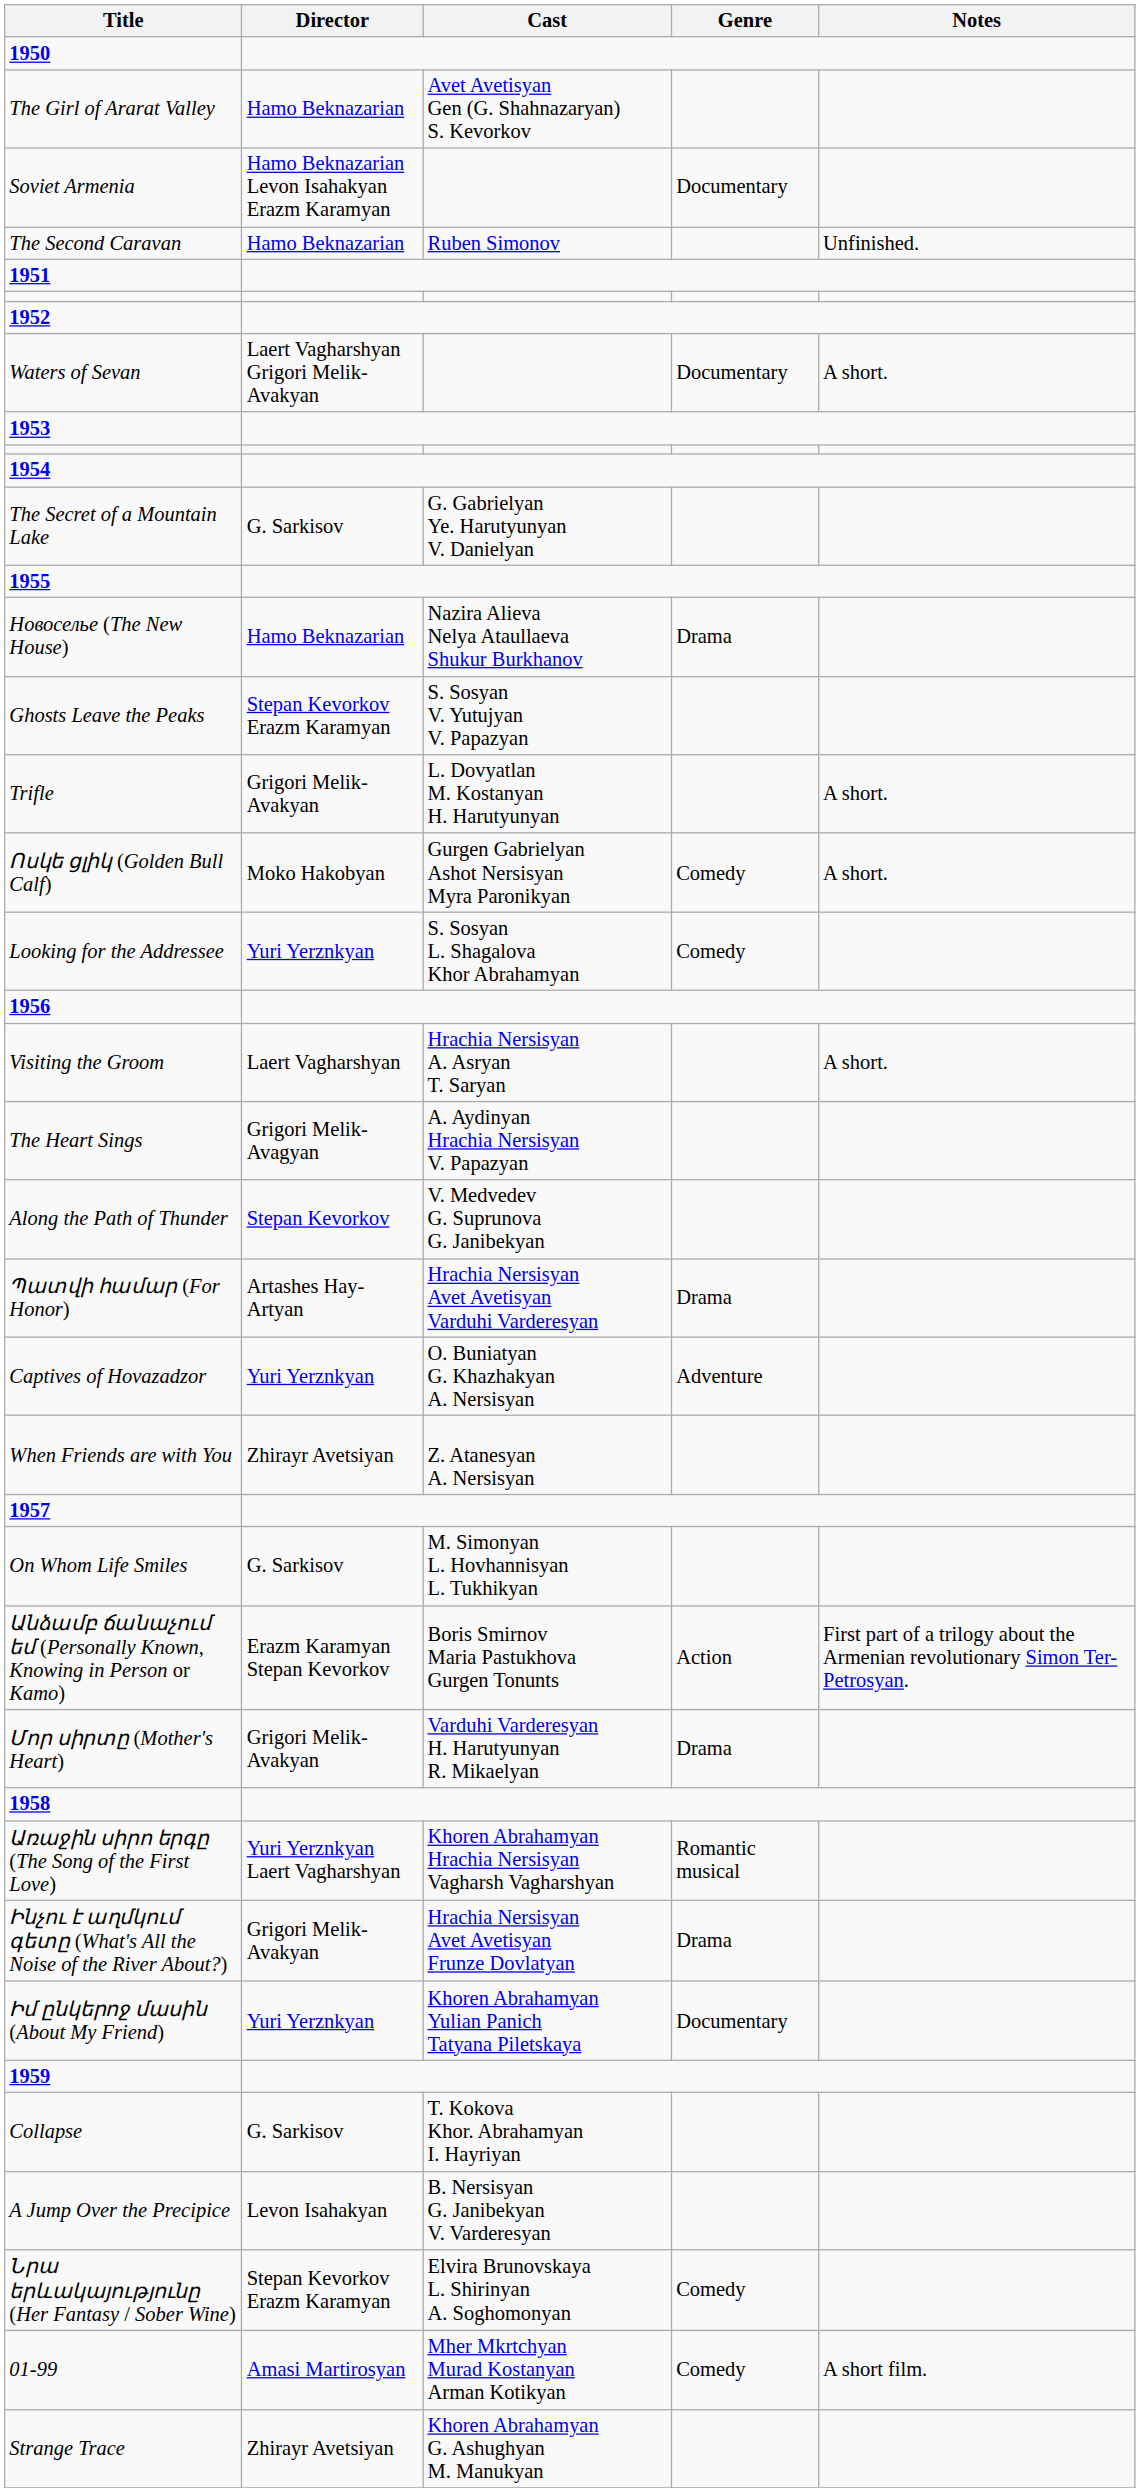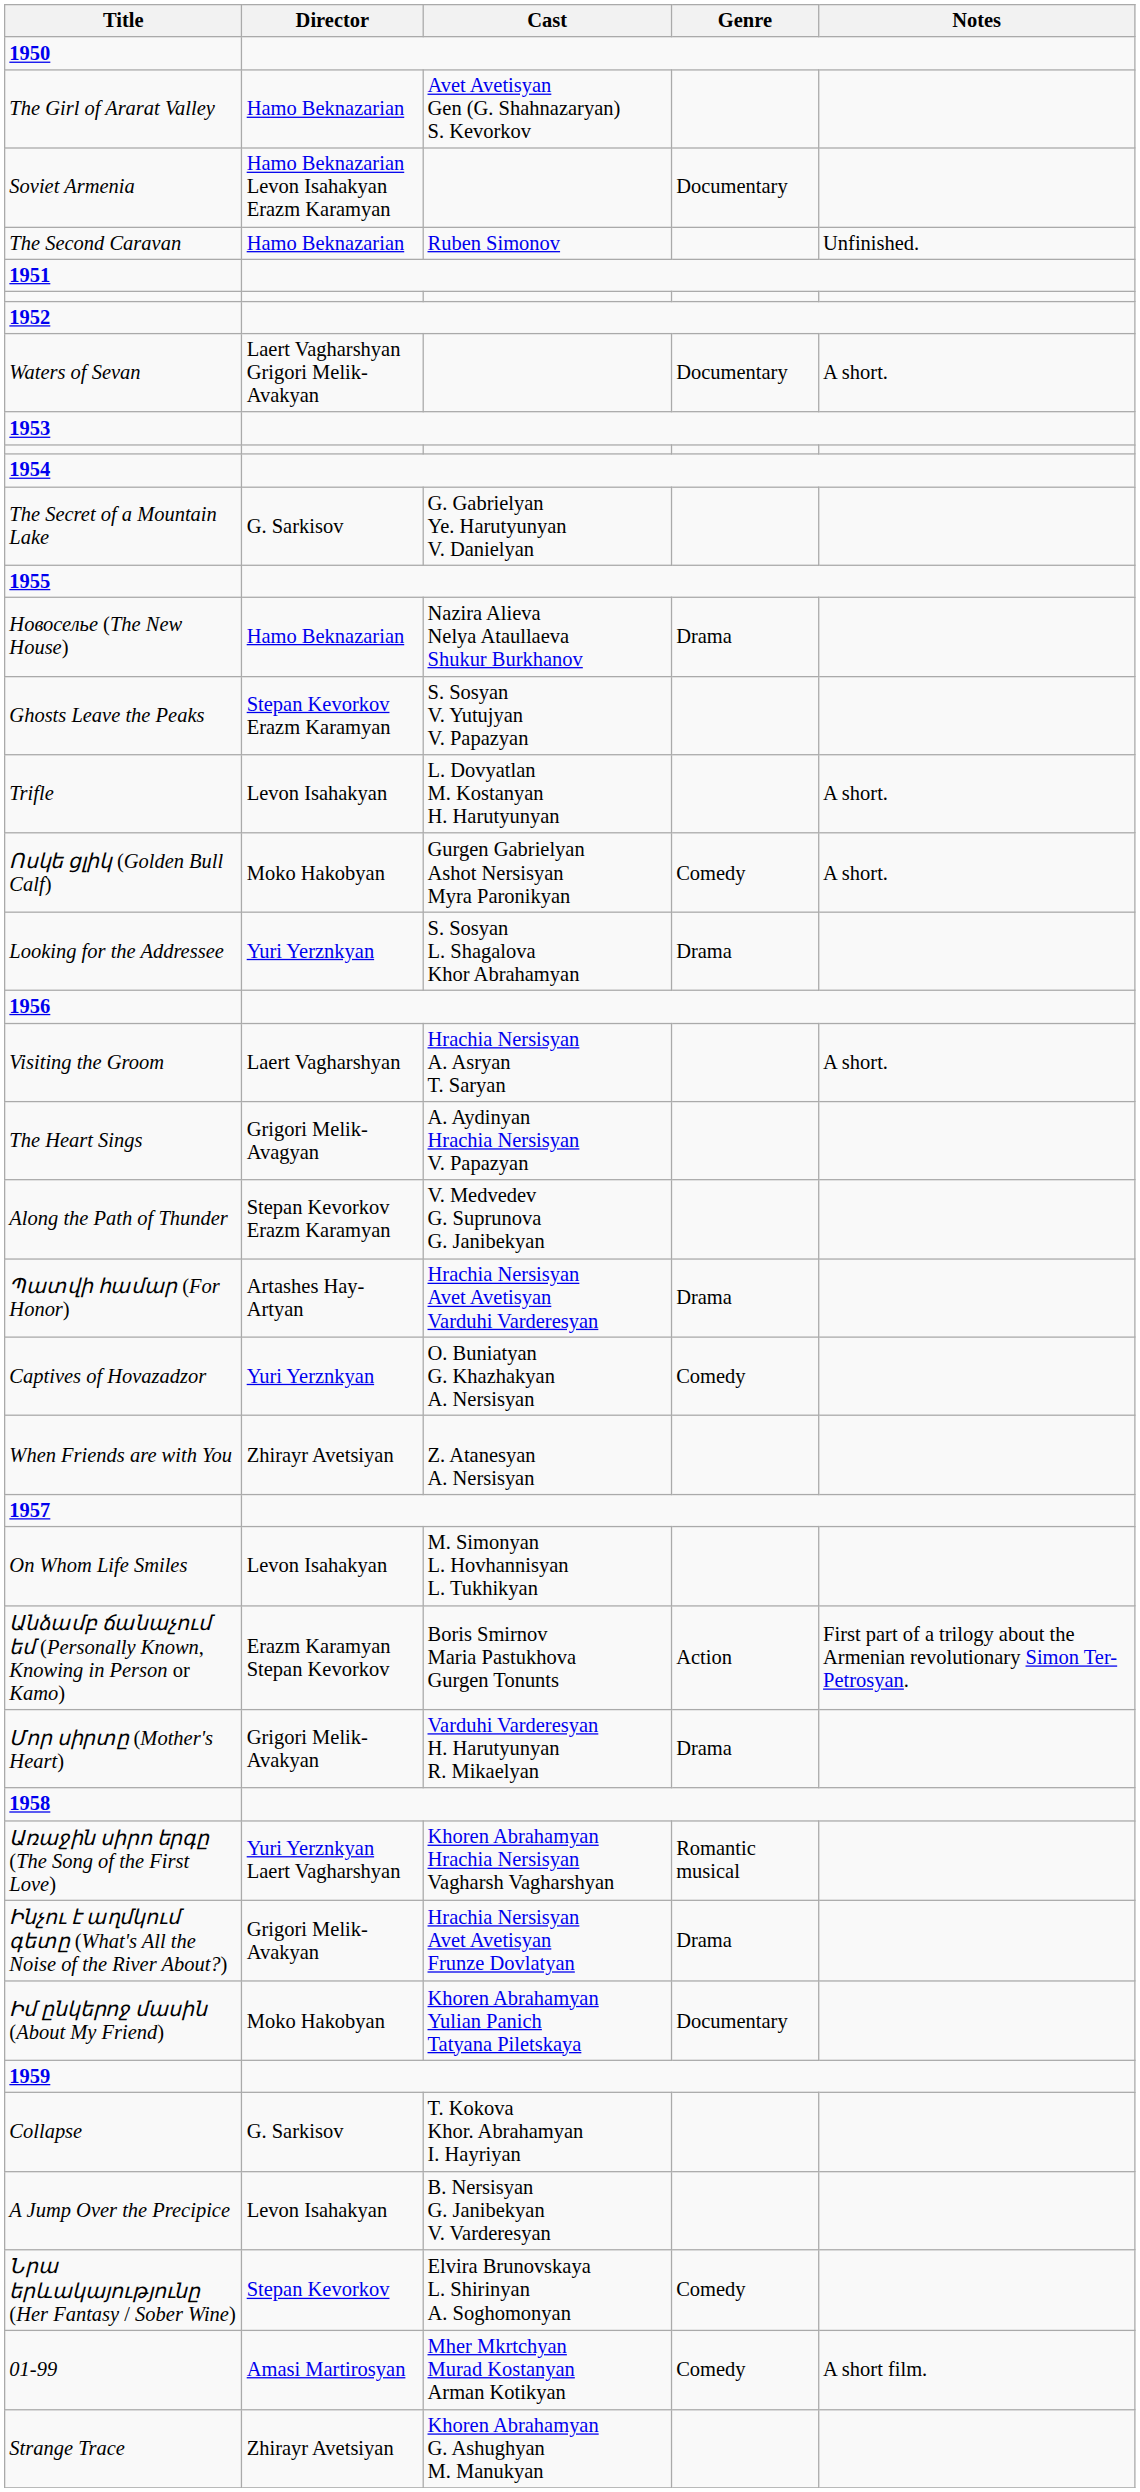 <table class="wikitable" width= "100%">
 <tr>
 <th width=21%>Title</th>
 <th width=16%>Director</th>
 <th width=22%>Cast</th>
 <th width=13%>Genre</th>
 <th width=28%>Notes</th>
 </tr>
 <tr>
 <td><strong><a href='#'>1950</a></strong></td>
 </tr>
 <tr>
 <td><em>The Girl of Ararat Valley</em></td>
 <td><a href='#'>Hamo Beknazarian</a></td>
 <td><a href='#'>Avet Avetisyan</a> <br> Gen (G. Shahnazaryan) <br> S. Kevorkov</td>
 <td></td>
 <td></td>
 </tr>
 <tr>
 <td><em>Soviet Armenia</em></td>
 <td><a href='#'>Hamo Beknazarian</a> <br> Levon Isahakyan <br>Erazm Karamyan</td>
 <td></td>
 <td>Documentary</td>
 <td></td>
 </tr>
 <tr>
 <td><em>The Second Caravan</em></td>
 <td><a href='#'>Hamo Beknazarian</a></td>
 <td><a href='#'>Ruben Simonov</a></td>
 <td></td>
 <td>Unfinished.</td>
 </tr>
 <tr>
 <td><strong><a href='#'>1951</a></strong></td>
 </tr>
 <tr>
 <td></td>
 <td></td>
 <td></td>
 <td></td>
 <td></td>
 </tr>
 <tr>
 <td><strong><a href='#'>1952</a></strong></td>
 </tr>
 <tr>
 <td><em>Waters of Sevan</em></td>
 <td>Laert Vagharshyan <br> Grigori Melik-Avakyan</td>
 <td></td>
 <td>Documentary</td>
 <td>A short.</td>
 </tr>
 <tr>
 <td><strong><a href='#'>1953</a></strong></td>
 </tr>
 <tr>
 <td></td>
 <td></td>
 <td></td>
 <td></td>
 <td></td>
 </tr>
 <tr>
 <td><strong><a href='#'>1954</a></strong></td>
 </tr>
 <tr>
 <td><em>The Secret of a Mountain Lake</em></td>
 <td>G. Sarkisov</td>
 <td>G. Gabrielyan <br> Ye. Harutyunyan <br> V. Danielyan</td>
 <td></td>
 <td></td>
 </tr>
 <tr>
 <td><strong><a href='#'>1955</a></strong></td>
 </tr>
 <tr>
 <td><em>Новоселье</em> (<em>The New House</em>)</td>
 <td><a href='#'>Hamo Beknazarian</a></td>
 <td>Nazira Alieva <br> Nelya Ataullaeva <br> <a href='#'>Shukur Burkhanov</a></td>
 <td>Drama</td>
 <td></td>
 </tr>
 <tr>
 <td><em>Ghosts Leave the Peaks</em></td>
 <td><a href='#'>Stepan Kevorkov</a> <br> Erazm Karamyan</td>
 <td>S. Sosyan <br> V. Yutujyan <br> V. Papazyan</td>
 <td></td>
 <td></td>
 </tr>
 <tr>
 <td><em>Trifle</em></td>
-<td>Grigori Melik-Avakyan</td>
+<td>Levon Isahakyan</td>
 <td>L. Dovyatlan <br> M. Kostanyan <br> H. Harutyunyan</td>
 <td></td>
 <td>A short.</td>
 </tr>
 <tr>
 <td><em>Ոսկե ցլիկ</em> (<em>Golden Bull Calf</em>)</td>
 <td>Moko Hakobyan</td>
 <td>Gurgen Gabrielyan <br> Ashot Nersisyan <br> Myra Paronikyan</td>
 <td>Comedy</td>
 <td>A short.</td>
 </tr>
 <tr>
 <td><em>Looking for the Addressee</em></td>
 <td><a href='#'>Yuri Yerznkyan</a> <br></td>
 <td>S. Sosyan <br> L. Shagalova <br> Khor Abrahamyan</td>
-<td>Comedy</td>
+<td>Drama</td>
 <td></td>
 </tr>
 <tr>
 <td><strong><a href='#'>1956</a></strong></td>
 </tr>
 <tr>
 <td><em>Visiting the Groom</em></td>
 <td>Laert Vagharshyan</td>
 <td><a href='#'>Hrachia Nersisyan</a> <br> A. Asryan <br> T. Saryan</td>
 <td></td>
 <td>A short.</td>
 </tr>
 <tr>
 <td><em>The Heart Sings</em></td>
 <td>Grigori Melik-Avagyan</td>
 <td>A. Aydinyan <br> <a href='#'>Hrachia Nersisyan</a> <br> V. Papazyan</td>
 <td></td>
 <td></td>
 </tr>
 <tr>
 <td><em>Along the Path of Thunder</em></td>
-<td><a href='#'>Stepan Kevorkov</a></td>
+<td>Stepan Kevorkov <br> Erazm Karamyan</td>
 <td>V. Medvedev <br> G. Suprunova <br> G. Janibekyan</td>
 <td></td>
 <td></td>
 </tr>
 <tr>
 <td><em>Պատվի համար</em> (<em>For Honor</em>)</td>
 <td>Artashes Hay-Artyan</td>
 <td><a href='#'>Hrachia Nersisyan</a> <br> <a href='#'>Avet Avetisyan</a> <br> <a href='#'>Varduhi Varderesyan</a></td>
 <td>Drama</td>
 <td></td>
 </tr>
 <tr>
 <td><em>Captives of Hovazadzor</em></td>
 <td><a href='#'>Yuri Yerznkyan</a></td>
 <td>O. Buniatyan <br> G. Khazhakyan <br> A. Nersisyan</td>
-<td>Adventure</td>
+<td>Comedy</td>
 <td></td>
 </tr>
 <tr>
 <td><em>When Friends are with You</em></td>
 <td>Zhirayr Avetsiyan</td>
 <td><br> Z. Atanesyan <br> A. Nersisyan</td>
 <td></td>
 <td></td>
 </tr>
 <tr>
 <td><strong><a href='#'>1957</a></strong></td>
 </tr>
 <tr>
 <td><em>On Whom Life Smiles</em></td>
-<td>G. Sarkisov</td>
+<td>Levon Isahakyan</td>
 <td>M. Simonyan <br> L. Hovhannisyan <br> L. Tukhikyan</td>
 <td></td>
 <td></td>
 </tr>
 <tr>
 <td><em>Անձամբ ճանաչում եմ</em> (<em>Personally Known</em>, <em>Knowing in Person</em> or <em>Kamo</em>)</td>
 <td>Erazm Karamyan <br> Stepan Kevorkov</td>
 <td>Boris Smirnov <br> Maria Pastukhova <br> Gurgen Tonunts</td>
 <td>Action</td>
 <td>First part of a trilogy about the Armenian revolutionary <a href='#'>Simon Ter-Petrosyan</a>.</td>
 </tr>
 <tr>
 <td><em>Մոր սիրտը</em> (<em>Mother's Heart</em>)</td>
 <td>Grigori Melik-Avakyan</td>
 <td><a href='#'>Varduhi Varderesyan</a> <br> H. Harutyunyan <br> R. Mikaelyan</td>
 <td>Drama</td>
 <td></td>
 </tr>
 <tr>
 <td><strong><a href='#'>1958</a></strong></td>
 </tr>
 <tr>
 <td><em>Առաջին սիրո երգը</em> (<em>The Song of the First Love</em>)</td>
 <td><a href='#'>Yuri Yerznkyan</a> <br> Laert Vagharshyan</td>
 <td><a href='#'>Khoren Abrahamyan</a> <br> <a href='#'>Hrachia Nersisyan</a> <br> Vagharsh Vagharshyan</td>
 <td>Romantic musical</td>
 <td></td>
 </tr>
 <tr>
 <td><em>Ինչու է աղմկում գետը</em> (<em>What's All the Noise of the River About?</em>)</td>
 <td>Grigori Melik-Avakyan</td>
 <td><a href='#'>Hrachia Nersisyan</a> <br> <a href='#'>Avet Avetisyan</a> <br> <a href='#'>Frunze Dovlatyan</a></td>
 <td>Drama</td>
 <td></td>
 </tr>
 <tr>
 <td><em>Իմ ընկերոջ մասին</em> (<em>About My Friend</em>)</td>
-<td><a href='#'>Yuri Yerznkyan</a></td>
+<td>Moko Hakobyan</td>
 <td><a href='#'>Khoren Abrahamyan</a> <br> <a href='#'>Yulian Panich</a> <br> <a href='#'>Tatyana Piletskaya</a></td>
 <td>Documentary</td>
 <td></td>
 </tr>
 <tr>
 <td><strong><a href='#'>1959</a></strong></td>
 </tr>
 <tr>
 <td><em>Collapse</em></td>
 <td>G. Sarkisov</td>
 <td>T. Kokova <br> Khor. Abrahamyan <br> I. Hayriyan</td>
 <td></td>
 <td></td>
 </tr>
 <tr>
 <td><em>A Jump Over the Precipice</em></td>
 <td>Levon Isahakyan</td>
 <td>B. Nersisyan <br> G. Janibekyan <br> V. Varderesyan</td>
 <td></td>
 <td></td>
 </tr>
 <tr>
 <td><em>Նրա երևակայությունը</em> (<em>Her Fantasy</em> / <em>Sober Wine</em>)</td>
-<td>Stepan Kevorkov <br> Erazm Karamyan</td>
+<td><a href='#'>Stepan Kevorkov</a></td>
 <td>Elvira Brunovskaya <br> L. Shirinyan <br> A. Soghomonyan</td>
 <td>Comedy</td>
 <td></td>
 </tr>
 <tr>
 <td><em>01-99</em></td>
 <td><a href='#'>Amasi Martirosyan</a></td>
 <td><a href='#'>Mher Mkrtchyan</a> <br> <a href='#'>Murad Kostanyan</a> <br> Arman Kotikyan</td>
 <td>Comedy</td>
 <td>A short film.</td>
 </tr>
 <tr>
 <td><em>Strange Trace</em></td>
 <td>Zhirayr Avetsiyan</td>
 <td><a href='#'>Khoren Abrahamyan</a> <br> G. Ashughyan <br> M. Manukyan</td>
 <td></td>
 <td></td>
 </tr>
 </table>
